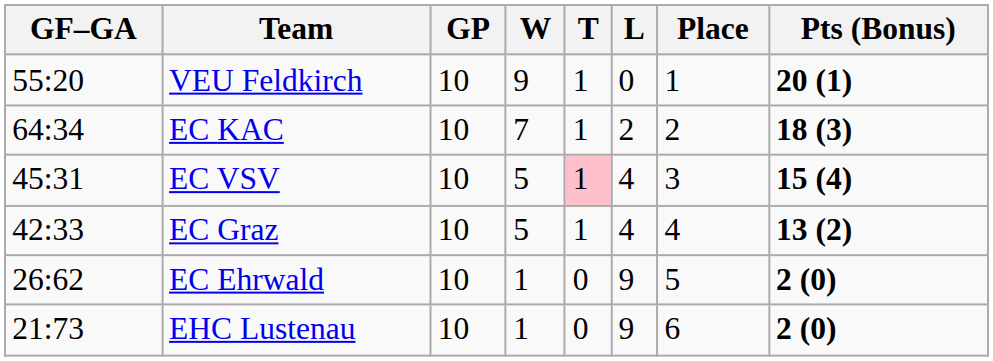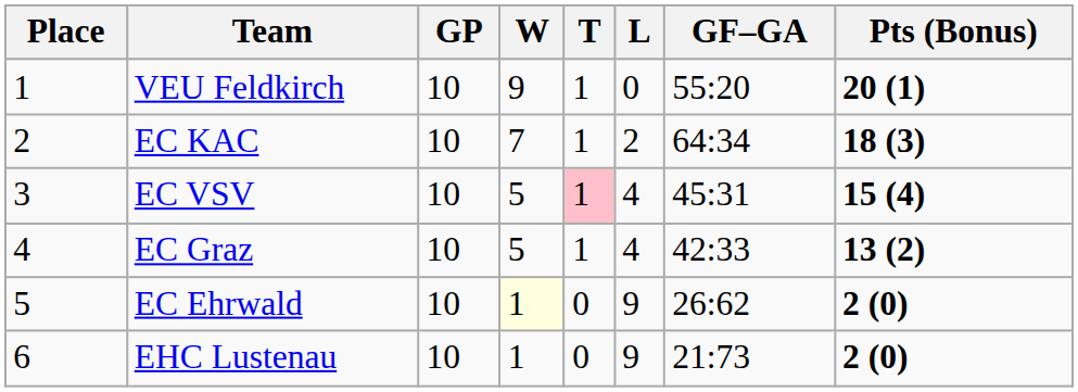 <table class="wikitable" width="500px">
 <tr style="background-color:#c0c0c0;">
-<th>GF–GA</th>
+<th>Place</th>
 <th>Team</th>
 <th>GP</th>
 <th>W</th>
 <th>T</th>
 <th>L</th>
-<th>Place</th>
+<th>GF–GA</th>
 <th>Pts (Bonus)</th>
 </tr>
 <tr>
-<td>55:20</td>
+<td>1</td>
 <td><a href='#'>VEU Feldkirch</a></td>
 <td>10</td>
 <td>9</td>
 <td>1</td>
 <td>0</td>
-<td>1</td>
+<td>55:20</td>
 <td><strong>20 (1)</strong></td>
 </tr>
 <tr>
-<td>64:34</td>
+<td>2</td>
 <td><a href='#'>EC KAC</a></td>
 <td>10</td>
 <td>7</td>
 <td>1</td>
 <td>2</td>
-<td>2</td>
+<td>64:34</td>
 <td><strong>18 (3)</strong></td>
 </tr>
 <tr>
-<td>45:31</td>
+<td>3</td>
 <td><a href='#'>EC VSV</a></td>
 <td>10</td>
 <td>5</td>
 <td style="background: pink;">1</td>
 <td>4</td>
-<td>3</td>
+<td>45:31</td>
 <td><strong>15 (4)</strong></td>
 </tr>
 <tr>
-<td>42:33</td>
+<td>4</td>
 <td><a href='#'>EC Graz</a></td>
 <td>10</td>
 <td>5</td>
 <td>1</td>
 <td>4</td>
-<td>4</td>
+<td>42:33</td>
 <td><strong>13 (2)</strong></td>
 </tr>
 <tr>
-<td>26:62</td>
+<td>5</td>
 <td><a href='#'>EC Ehrwald</a></td>
 <td>10</td>
-<td>1</td>
+<td style="background: lightyellow;">1</td>
 <td>0</td>
 <td>9</td>
-<td>5</td>
+<td>26:62</td>
 <td><strong>2 (0)</strong></td>
 </tr>
 <tr>
-<td>21:73</td>
+<td>6</td>
 <td><a href='#'>EHC Lustenau</a></td>
 <td>10</td>
 <td>1</td>
 <td>0</td>
 <td>9</td>
-<td>6</td>
+<td>21:73</td>
 <td><strong>2 (0)</strong></td>
 </tr>
 </table>
